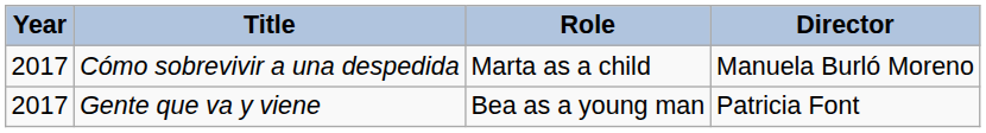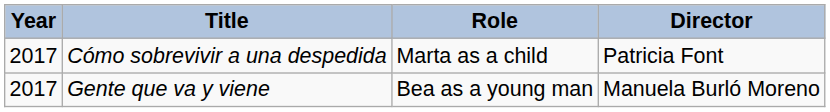 <table class="wikitable">
 <tr>
 <th style="background: #B0C4DE;">Year</th>
 <th style="background: #B0C4DE;">Title</th>
 <th style="background: #B0C4DE;">Role</th>
 <th style="background: #B0C4DE;">Director</th>
 </tr>
 <tr>
 <td>2017</td>
 <td><em>Cómo sobrevivir a una despedida</em></td>
 <td>Marta as a child</td>
-<td>Manuela Burló Moreno</td>
+<td>Patricia Font</td>
 </tr>
 <tr>
 <td>2017</td>
 <td><em>Gente que va y viene</em></td>
 <td>Bea as a young man</td>
-<td>Patricia Font</td>
+<td>Manuela Burló Moreno</td>
 </tr>
 </table>
